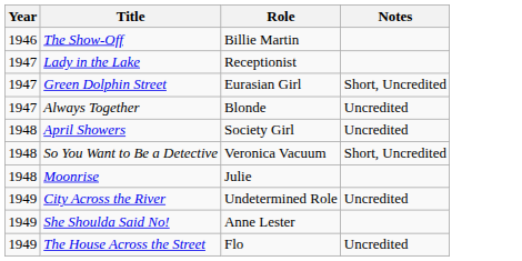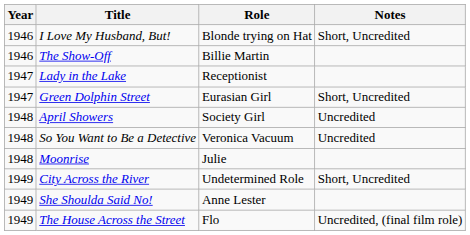 <table class="wikitable sortable">
 <tr>
 <th>Year</th>
 <th>Title</th>
 <th>Role</th>
 <th class="unsortable">Notes</th>
+</tr>
+<tr>
+<td>1946</td>
+<td><em>I Love My Husband, But!</em></td>
+<td>Blonde trying on Hat</td>
+<td>Short, Uncredited</td>
 </tr>
 <tr>
 <td>1946</td>
 <td><em><a href='#'>The Show-Off</a></em></td>
 <td>Billie Martin</td>
 <td></td>
 </tr>
 <tr>
 <td>1947</td>
 <td><em><a href='#'>Lady in the Lake</a></em></td>
 <td>Receptionist</td>
 <td></td>
 </tr>
 <tr>
 <td>1947</td>
 <td><em><a href='#'>Green Dolphin Street</a></em></td>
 <td>Eurasian Girl</td>
 <td>Short, Uncredited</td>
 </tr>
 <tr>
-<td>1947</td>
-<td><em>Always Together</em></td>
-<td>Blonde</td>
-<td>Uncredited</td>
-</tr>
-<tr>
 <td>1948</td>
 <td><em><a href='#'>April Showers</a></em></td>
 <td>Society Girl</td>
 <td>Uncredited</td>
 </tr>
 <tr>
 <td>1948</td>
 <td><em>So You Want to Be a Detective</em></td>
 <td>Veronica Vacuum</td>
-<td>Short, Uncredited</td>
+<td>Uncredited</td>
 </tr>
 <tr>
 <td>1948</td>
 <td><em><a href='#'>Moonrise</a></em></td>
 <td>Julie</td>
 <td></td>
 </tr>
 <tr>
 <td>1949</td>
 <td><em><a href='#'>City Across the River</a></em></td>
 <td>Undetermined Role</td>
-<td>Uncredited</td>
+<td>Short, Uncredited</td>
 </tr>
 <tr>
 <td>1949</td>
 <td><em><a href='#'>She Shoulda Said No!</a></em></td>
 <td>Anne Lester</td>
 <td></td>
 </tr>
 <tr>
 <td>1949</td>
 <td><em><a href='#'>The House Across the Street</a></em></td>
 <td>Flo</td>
-<td>Uncredited</td>
+<td>Uncredited, (final film role)</td>
 </tr>
 </table>
